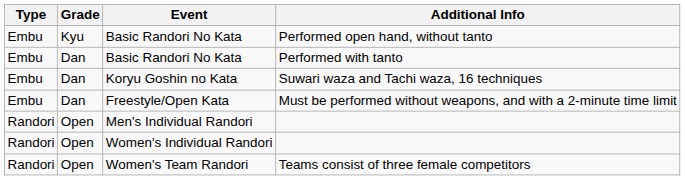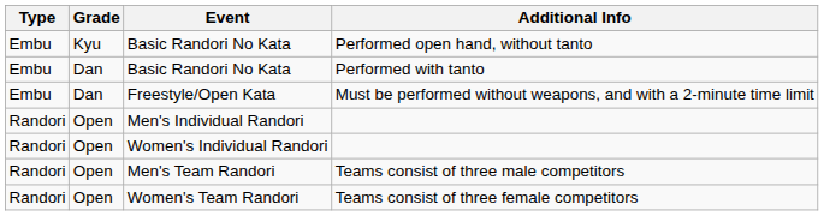 <table class="wikitable">
 <tr>
 <th>Type</th>
 <th>Grade</th>
 <th>Event</th>
 <th>Additional Info</th>
 </tr>
 <tr>
 <td>Embu</td>
 <td>Kyu</td>
 <td>Basic Randori No Kata</td>
 <td>Performed open hand, without tanto</td>
 </tr>
 <tr>
 <td>Embu</td>
 <td>Dan</td>
 <td>Basic Randori No Kata</td>
 <td>Performed with tanto</td>
 </tr>
 <tr>
 <td>Embu</td>
 <td>Dan</td>
-<td>Koryu Goshin no Kata</td>
-<td>Suwari waza and Tachi waza, 16 techniques</td>
-</tr>
-<tr>
-<td>Embu</td>
-<td>Dan</td>
 <td>Freestyle/Open Kata</td>
 <td>Must be performed without weapons, and with a 2-minute time limit</td>
 </tr>
 <tr>
 <td>Randori</td>
 <td>Open</td>
 <td>Men's Individual Randori</td>
 <td></td>
 </tr>
 <tr>
 <td>Randori</td>
 <td>Open</td>
 <td>Women's Individual Randori</td>
 <td></td>
 </tr>
 <tr>
 <td>Randori</td>
 <td>Open</td>
+<td>Men's Team Randori</td>
+<td>Teams consist of three male competitors</td>
+</tr>
+<tr>
+<td>Randori</td>
+<td>Open</td>
 <td>Women's Team Randori</td>
 <td>Teams consist of three female competitors</td>
 </tr>
 </table>
